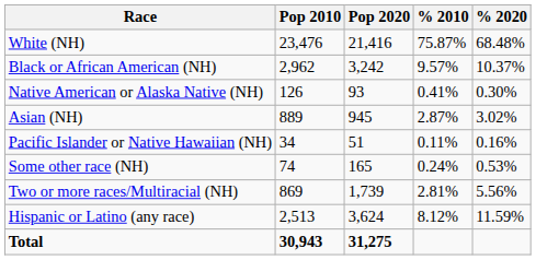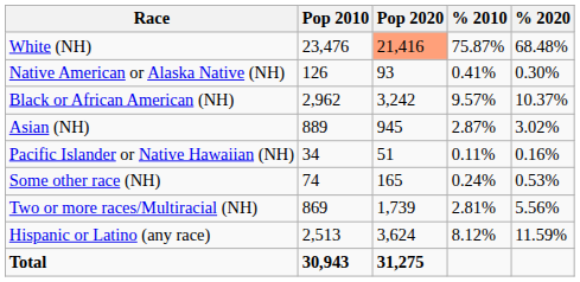 <table class="wikitable">
 <tr>
 <th>Race</th>
 <th>Pop 2010</th>
 <th>Pop 2020</th>
 <th>% 2010</th>
 <th>% 2020</th>
 </tr>
 <tr>
 <td><a href='#'>White</a> (NH)</td>
 <td>23,476</td>
-<td>21,416</td>
+<td style="background: lightsalmon;">21,416</td>
 <td>75.87%</td>
 <td>68.48%</td>
+</tr>
+<tr>
+<td><a href='#'>Native American</a> or <a href='#'>Alaska Native</a> (NH)</td>
+<td>126</td>
+<td>93</td>
+<td>0.41%</td>
+<td>0.30%</td>
 </tr>
 <tr>
 <td><a href='#'>Black or African American</a> (NH)</td>
 <td>2,962</td>
 <td>3,242</td>
 <td>9.57%</td>
 <td>10.37%</td>
-</tr>
-<tr>
-<td><a href='#'>Native American</a> or <a href='#'>Alaska Native</a> (NH)</td>
-<td>126</td>
-<td>93</td>
-<td>0.41%</td>
-<td>0.30%</td>
 </tr>
 <tr>
 <td><a href='#'>Asian</a> (NH)</td>
 <td>889</td>
 <td>945</td>
 <td>2.87%</td>
 <td>3.02%</td>
 </tr>
 <tr>
 <td><a href='#'>Pacific Islander</a> or <a href='#'>Native Hawaiian</a> (NH)</td>
 <td>34</td>
 <td>51</td>
 <td>0.11%</td>
 <td>0.16%</td>
 </tr>
 <tr>
 <td><a href='#'>Some other race</a> (NH)</td>
 <td>74</td>
 <td>165</td>
 <td>0.24%</td>
 <td>0.53%</td>
 </tr>
 <tr>
 <td><a href='#'>Two or more races/Multiracial</a> (NH)</td>
 <td>869</td>
 <td>1,739</td>
 <td>2.81%</td>
 <td>5.56%</td>
 </tr>
 <tr>
 <td><a href='#'>Hispanic or Latino</a> (any race)</td>
 <td>2,513</td>
 <td>3,624</td>
 <td>8.12%</td>
 <td>11.59%</td>
 </tr>
 <tr>
 <td><strong>Total</strong></td>
 <td><strong>30,943</strong></td>
 <td><strong>31,275</strong></td>
 <td></td>
 </tr>
 </table>
